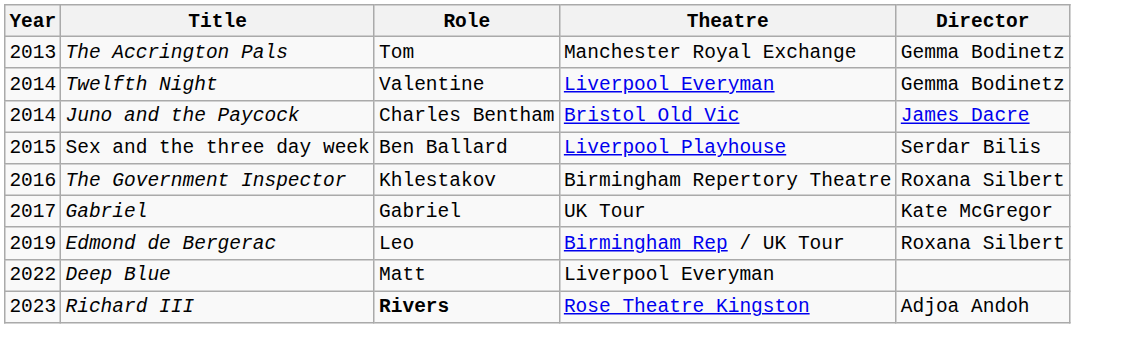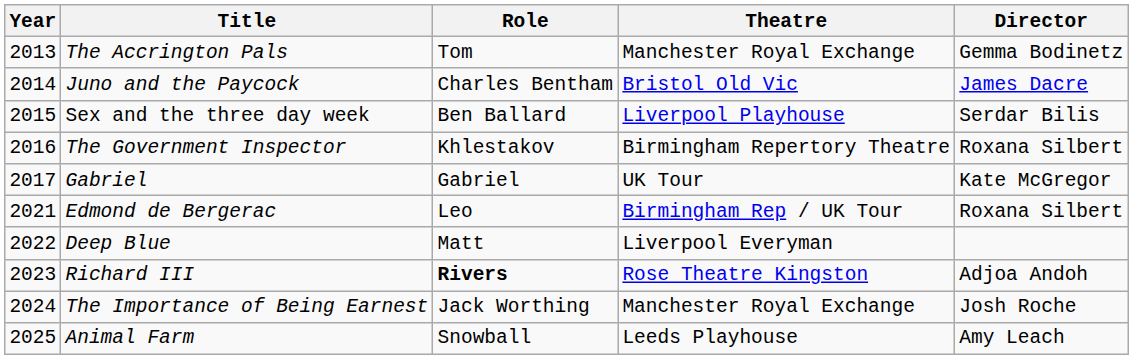 <table class="wikitable sortable">
 <tr>
 <th>Year</th>
 <th>Title</th>
 <th>Role</th>
 <th>Theatre</th>
 <th>Director</th>
 </tr>
 <tr>
 <td>2013</td>
 <td><em>The Accrington Pals</em></td>
 <td>Tom</td>
 <td>Manchester Royal Exchange</td>
-<td>Gemma Bodinetz</td>
-</tr>
-<tr>
-<td>2014</td>
-<td><em>Twelfth Night</em></td>
-<td>Valentine</td>
-<td><a href='#'>Liverpool Everyman</a></td>
 <td>Gemma Bodinetz</td>
 </tr>
 <tr>
 <td>2014</td>
 <td><em>Juno and the Paycock</em></td>
 <td>Charles Bentham</td>
 <td><a href='#'>Bristol Old Vic</a></td>
 <td><a href='#'>James Dacre</a></td>
 </tr>
 <tr>
 <td>2015</td>
 <td>Sex and the three day week</td>
 <td>Ben Ballard</td>
 <td><a href='#'>Liverpool Playhouse</a></td>
 <td>Serdar Bilis</td>
 </tr>
 <tr>
 <td>2016</td>
 <td><em>The Government Inspector</em></td>
 <td>Khlestakov</td>
 <td>Birmingham Repertory Theatre</td>
 <td>Roxana Silbert</td>
 </tr>
 <tr>
 <td>2017</td>
 <td><em>Gabriel</em></td>
 <td>Gabriel</td>
 <td>UK Tour</td>
 <td>Kate McGregor</td>
 </tr>
 <tr>
-<td>2019</td>
+<td>2021</td>
 <td><em>Edmond de Bergerac</em></td>
 <td>Leo</td>
 <td><a href='#'>Birmingham Rep</a> / UK Tour</td>
 <td>Roxana Silbert</td>
 </tr>
 <tr>
 <td>2022</td>
 <td><em>Deep Blue</em></td>
 <td>Matt</td>
 <td>Liverpool Everyman</td>
 <td></td>
 </tr>
 <tr>
 <td>2023</td>
 <td><em>Richard III</em></td>
 <td><strong>Rivers</strong></td>
 <td><a href='#'>Rose Theatre Kingston</a></td>
 <td>Adjoa Andoh</td>
 </tr>
+<tr>
+<td>2024</td>
+<td><em>The Importance of Being Earnest</em></td>
+<td>Jack Worthing</td>
+<td>Manchester Royal Exchange</td>
+<td>Josh Roche</td>
+</tr>
+<tr>
+<td>2025</td>
+<td><em>Animal Farm</em></td>
+<td>Snowball</td>
+<td>Leeds Playhouse</td>
+<td>Amy Leach</td>
+</tr>
 </table>
